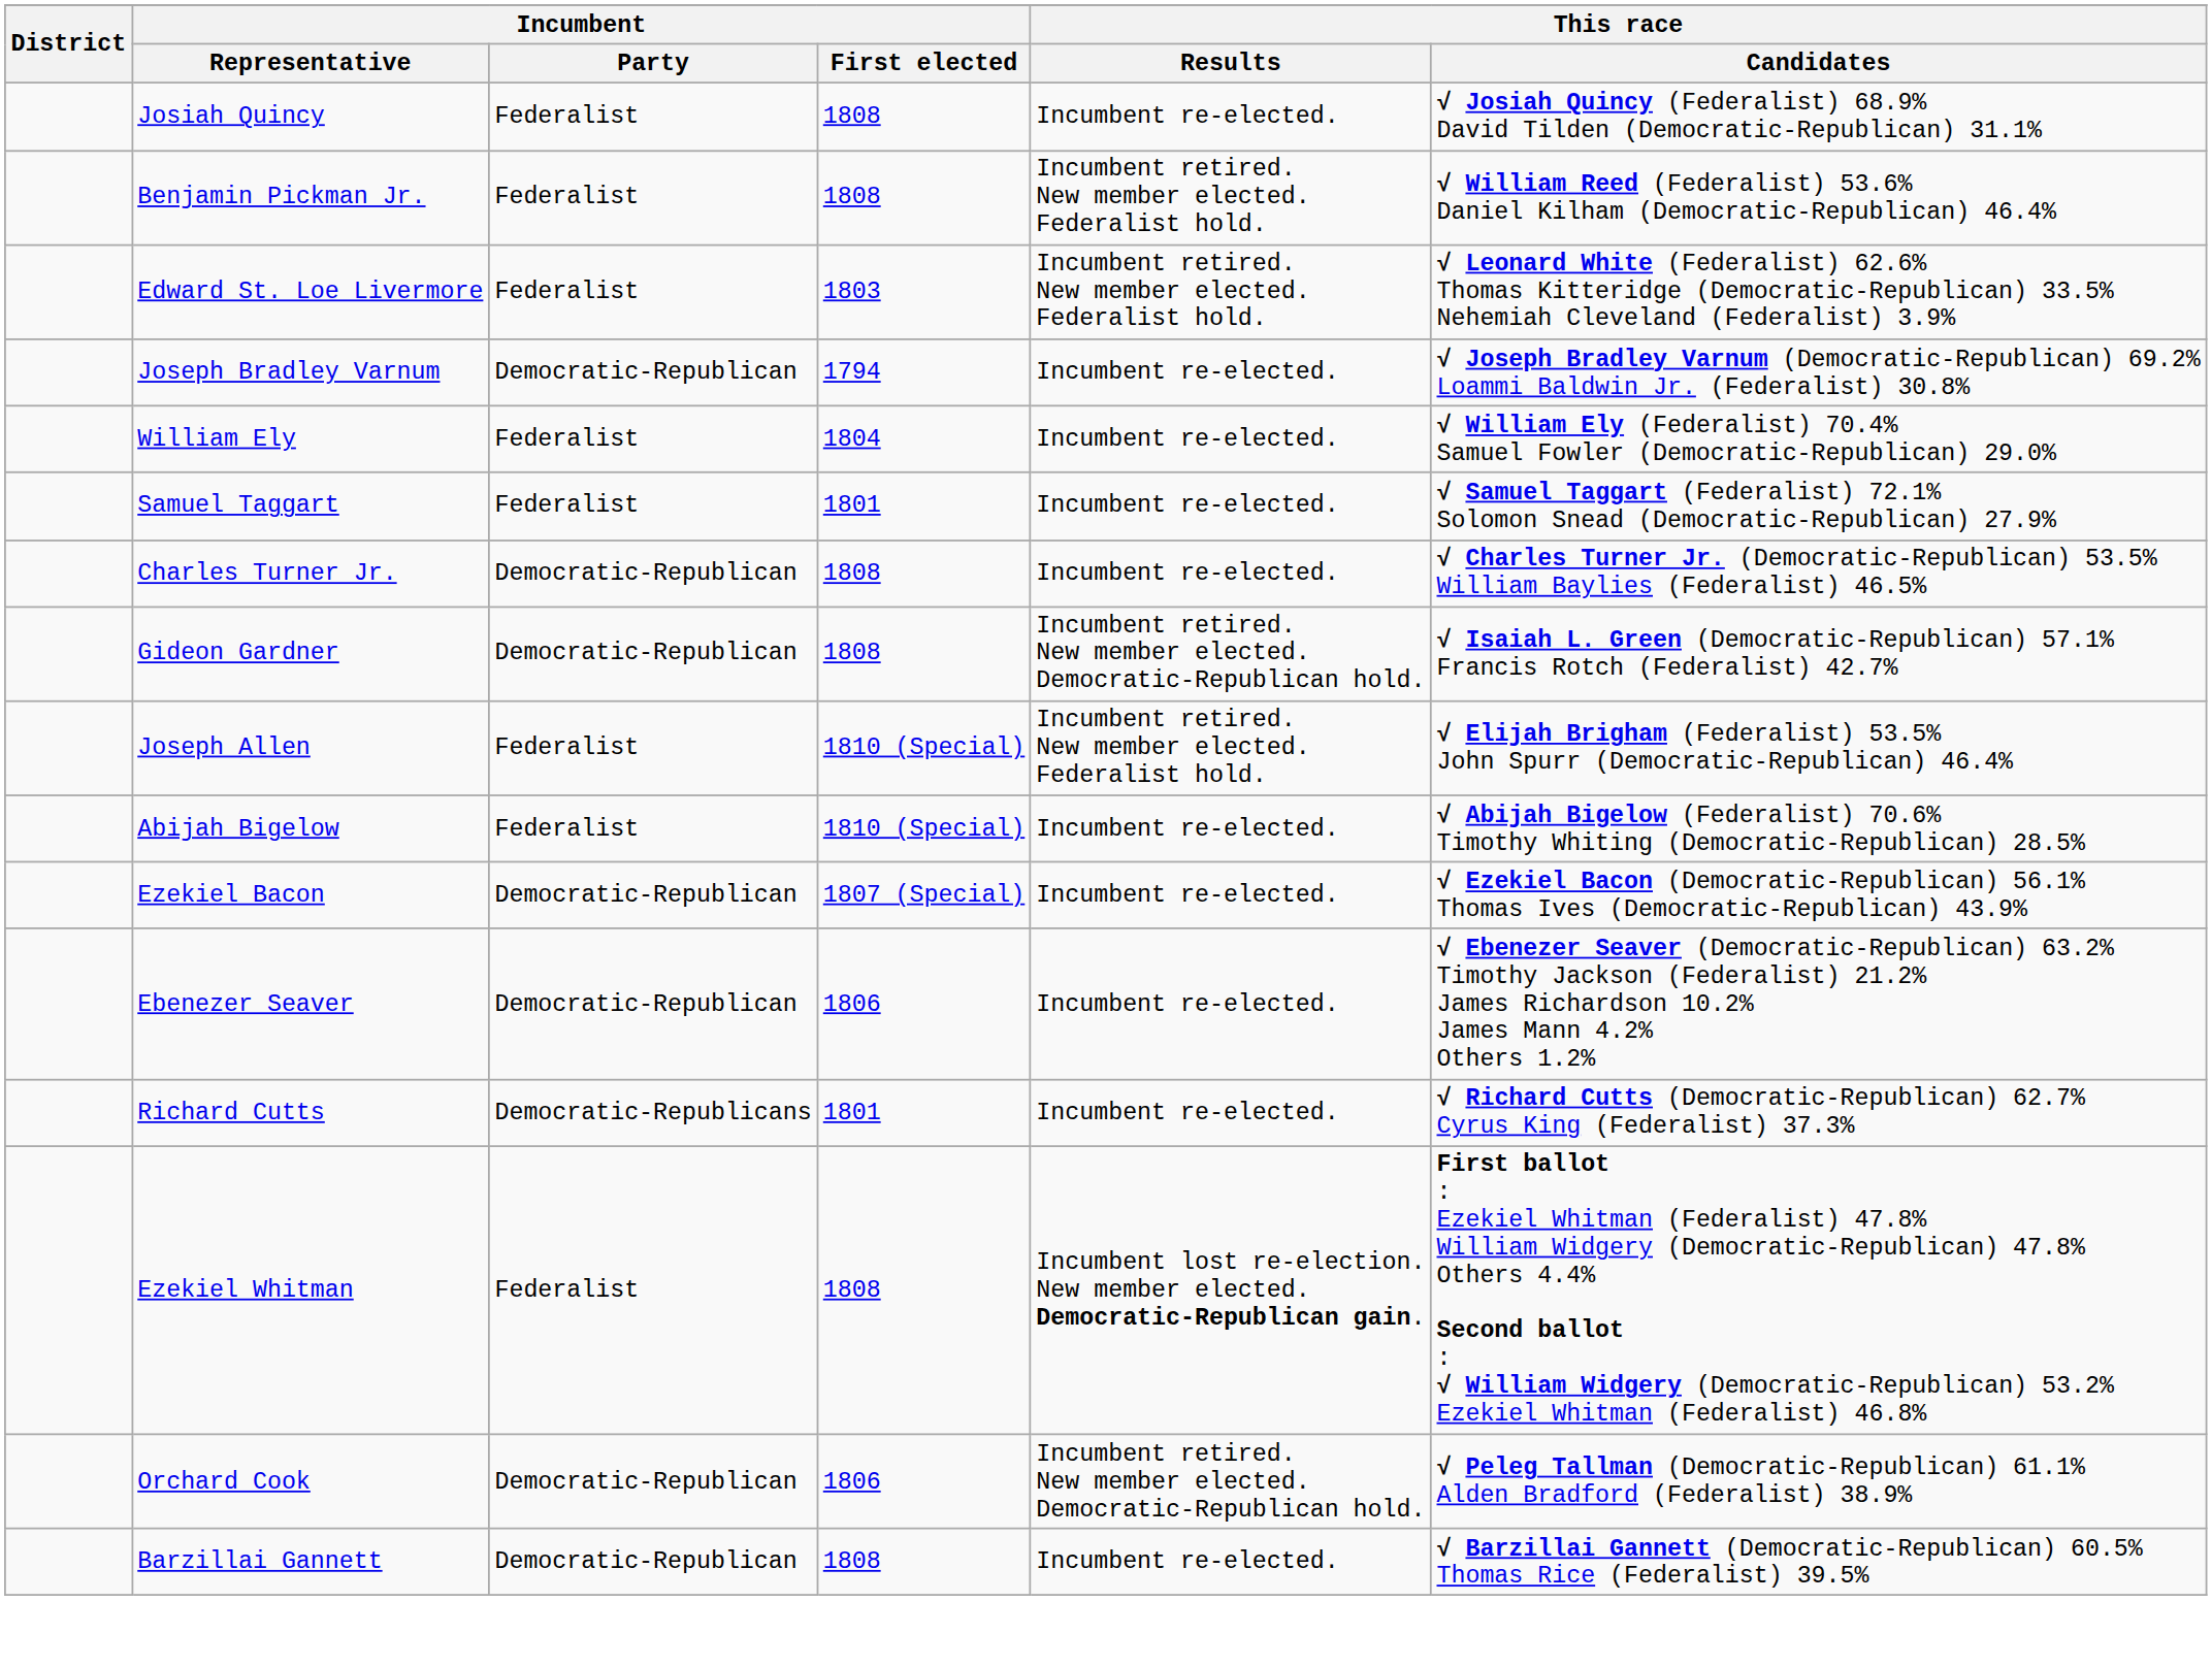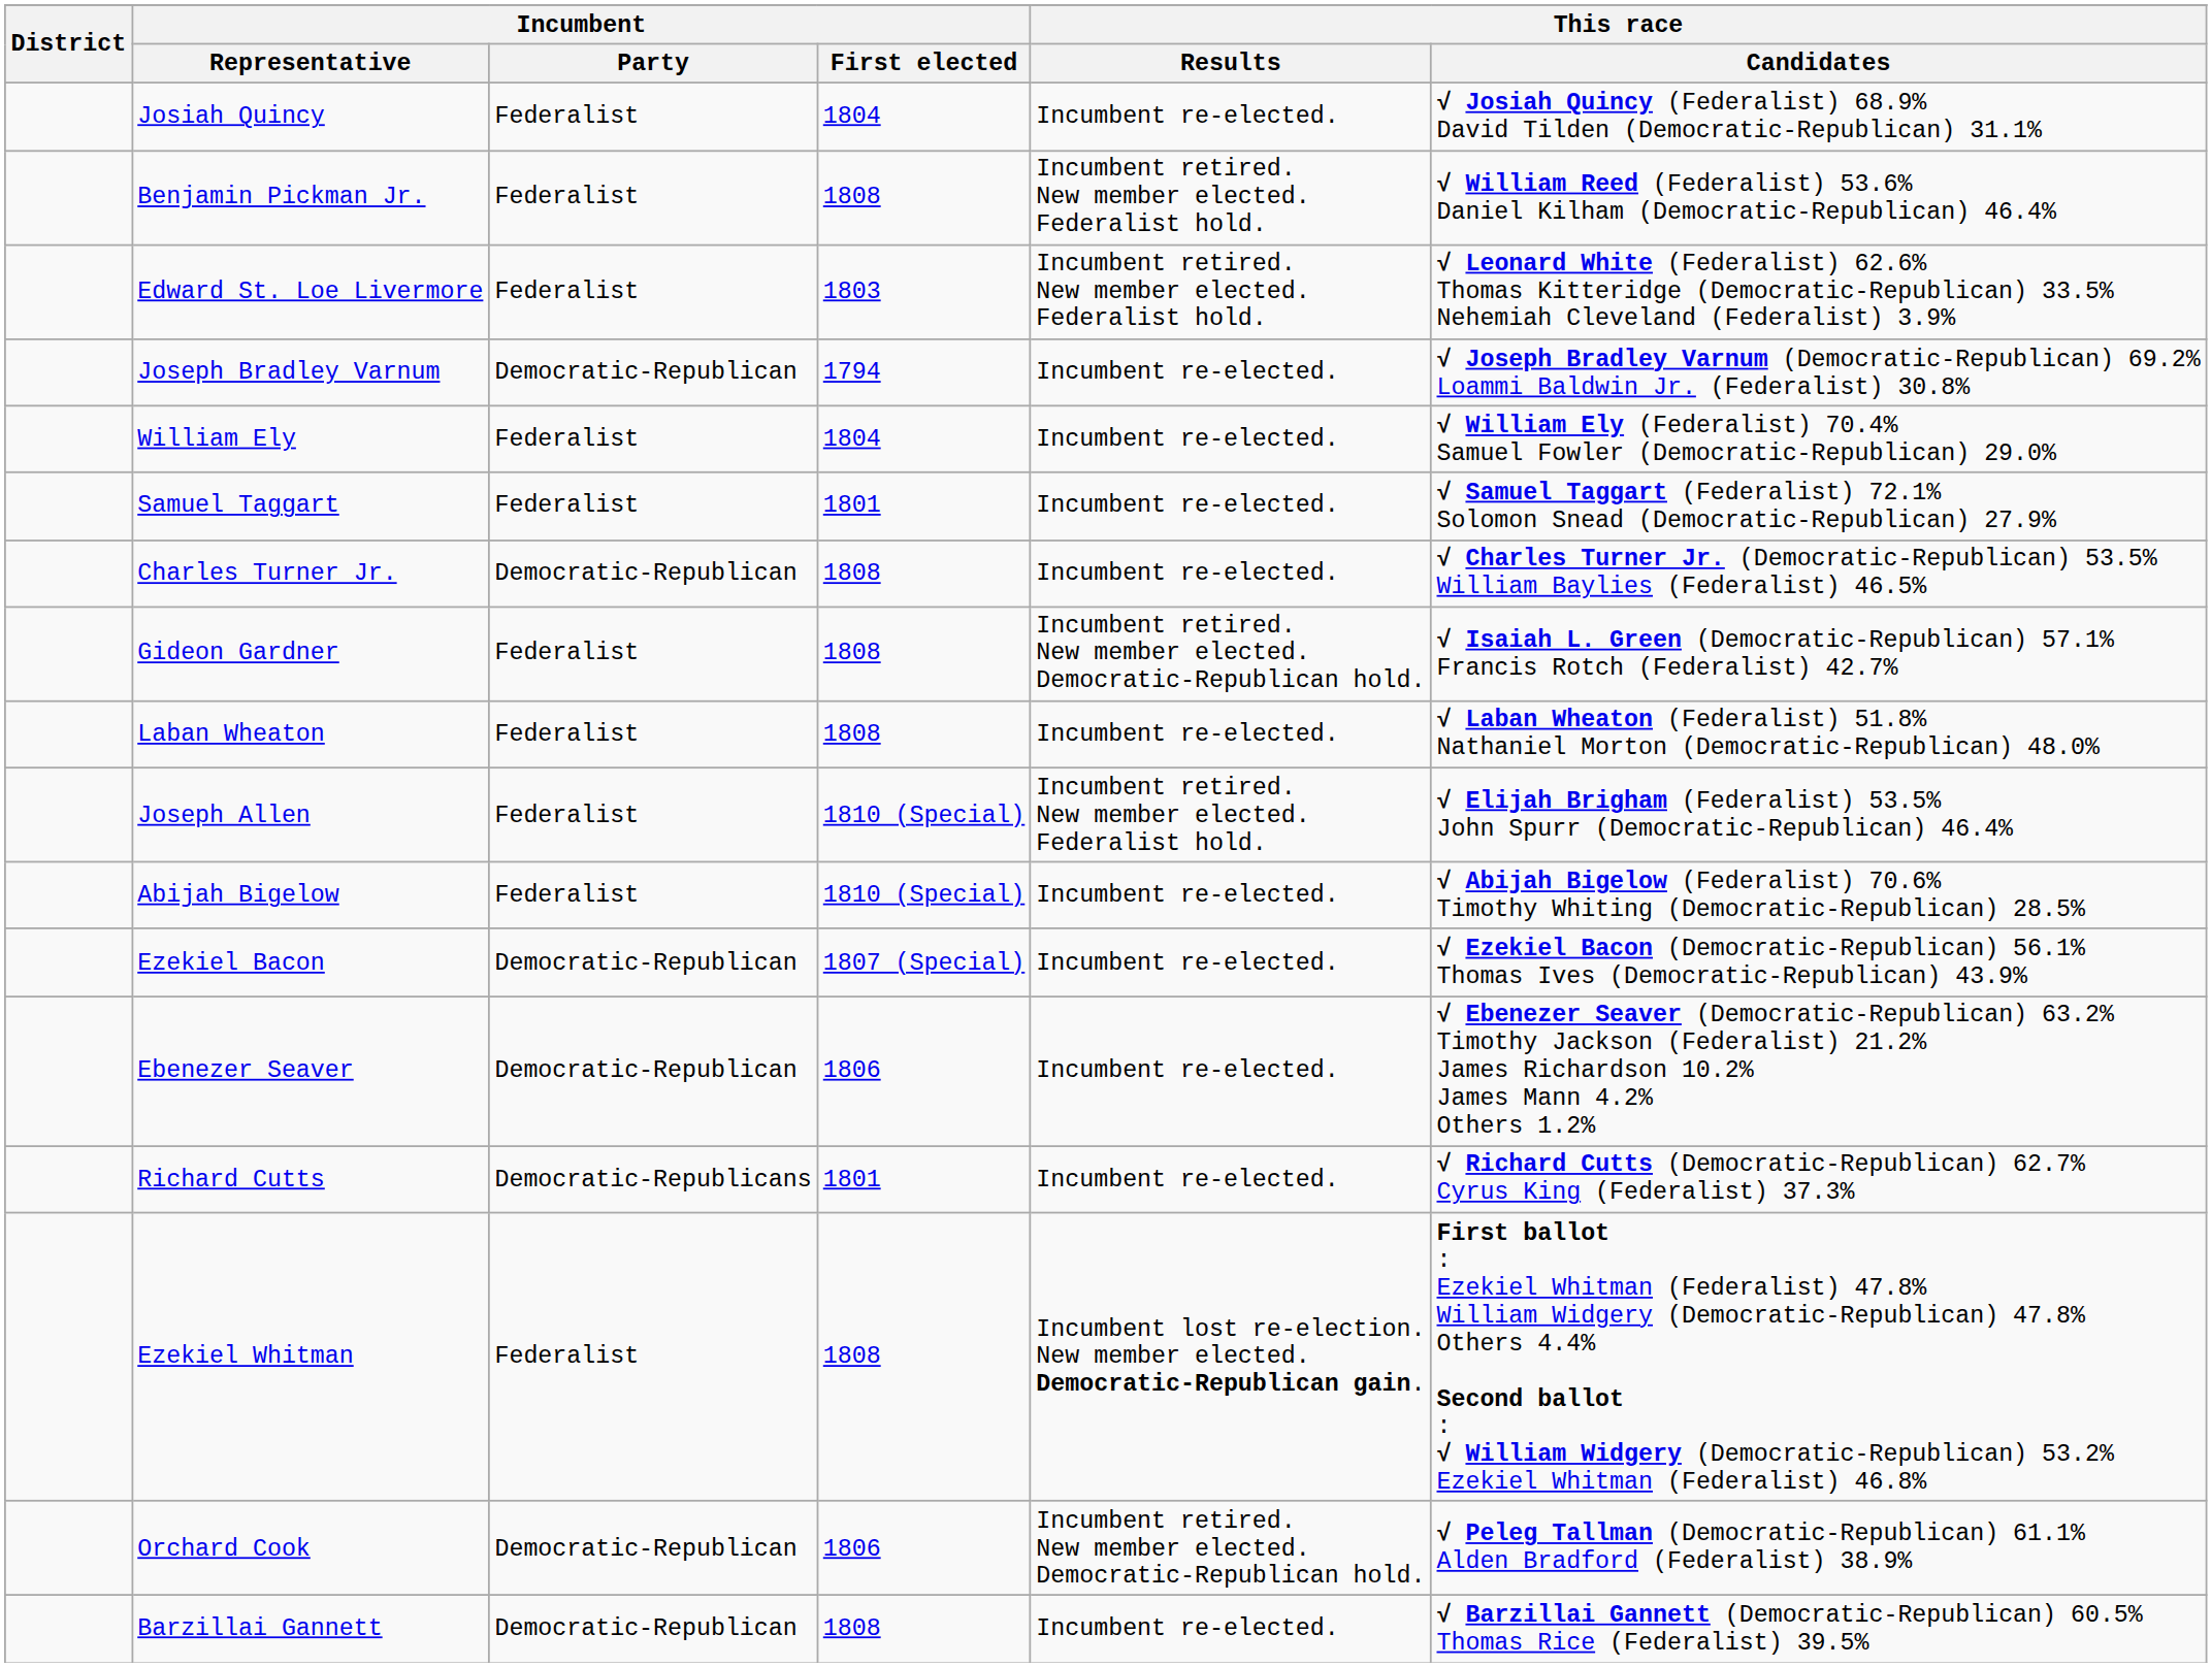 <table class=wikitable>
 <tr valign=bottom>
 </tr>
 <tr>
 <th rowspan=2>District</th>
 <th colspan=3>Incumbent</th>
 <th colspan=2>This race</th>
 </tr>
 <tr>
 <th>Representative</th>
 <th>Party</th>
 <th>First elected</th>
 <th>Results</th>
 <th>Candidates</th>
 </tr>
 <tr>
 <td><br></td>
 <td><a href='#'>Josiah Quincy</a></td>
 <td>Federalist</td>
-<td><a href='#'>1808</a></td>
+<td><a href='#'>1804</a></td>
 <td>Incumbent re-elected.</td>
 <td nowrap><strong>√ <a href='#'>Josiah Quincy</a></strong> (Federalist) 68.9%<br>David Tilden (Democratic-Republican) 31.1%</td>
 </tr>
 <tr>
 <td><br></td>
 <td><a href='#'>Benjamin Pickman Jr.</a></td>
 <td>Federalist</td>
 <td><a href='#'>1808</a></td>
 <td>Incumbent retired.<br>New member elected.<br>Federalist hold.</td>
 <td nowrap><strong>√ <a href='#'>William Reed</a></strong> (Federalist) 53.6%<br>Daniel Kilham (Democratic-Republican) 46.4%</td>
 </tr>
 <tr>
 <td><br></td>
 <td><a href='#'>Edward St. Loe Livermore</a></td>
 <td>Federalist</td>
 <td><a href='#'>1803</a></td>
 <td>Incumbent retired.<br>New member elected.<br>Federalist hold.</td>
 <td nowrap><strong>√ <a href='#'>Leonard White</a></strong> (Federalist) 62.6%<br>Thomas Kitteridge (Democratic-Republican) 33.5%<br>Nehemiah Cleveland (Federalist) 3.9%</td>
 </tr>
 <tr>
 <td><br></td>
 <td><a href='#'>Joseph Bradley Varnum</a></td>
 <td>Democratic-Republican</td>
 <td><a href='#'>1794</a></td>
 <td>Incumbent re-elected.</td>
 <td nowrap><strong>√ <a href='#'>Joseph Bradley Varnum</a></strong> (Democratic-Republican) 69.2%<br><a href='#'>Loammi Baldwin Jr.</a> (Federalist) 30.8%</td>
 </tr>
 <tr>
 <td><br></td>
 <td><a href='#'>William Ely</a></td>
 <td>Federalist</td>
 <td><a href='#'>1804</a></td>
 <td>Incumbent re-elected.</td>
 <td nowrap><strong>√ <a href='#'>William Ely</a></strong> (Federalist) 70.4%<br>Samuel Fowler (Democratic-Republican) 29.0%</td>
 </tr>
 <tr>
 <td><br></td>
 <td><a href='#'>Samuel Taggart</a></td>
 <td>Federalist</td>
 <td><a href='#'>1801</a></td>
 <td>Incumbent re-elected.</td>
 <td nowrap><strong>√ <a href='#'>Samuel Taggart</a></strong> (Federalist) 72.1%<br>Solomon Snead (Democratic-Republican) 27.9%</td>
 </tr>
 <tr>
 <td><br></td>
 <td><a href='#'>Charles Turner Jr.</a></td>
 <td>Democratic-Republican</td>
 <td><a href='#'>1808</a></td>
 <td>Incumbent re-elected.</td>
 <td nowrap><strong>√ <a href='#'>Charles Turner Jr.</a></strong> (Democratic-Republican) 53.5%<br><a href='#'>William Baylies</a> (Federalist) 46.5%</td>
 </tr>
 <tr>
 <td><br></td>
 <td><a href='#'>Gideon Gardner</a></td>
-<td>Democratic-Republican</td>
+<td>Federalist</td>
 <td><a href='#'>1808</a></td>
 <td>Incumbent retired.<br>New member elected.<br>Democratic-Republican hold.</td>
 <td nowrap><strong>√ <a href='#'>Isaiah L. Green</a></strong> (Democratic-Republican) 57.1%<br>Francis Rotch (Federalist) 42.7%</td>
+</tr>
+<tr>
+<td><br></td>
+<td><a href='#'>Laban Wheaton</a></td>
+<td>Federalist</td>
+<td><a href='#'>1808</a></td>
+<td>Incumbent re-elected.</td>
+<td nowrap><strong>√ <a href='#'>Laban Wheaton</a></strong> (Federalist) 51.8%<br>Nathaniel Morton (Democratic-Republican) 48.0%</td>
 </tr>
 <tr>
 <td><br></td>
 <td><a href='#'>Joseph Allen</a></td>
 <td>Federalist</td>
 <td><a href='#'>1810 (Special)</a></td>
 <td>Incumbent retired.<br>New member elected.<br>Federalist hold.</td>
 <td nowrap><strong>√ <a href='#'>Elijah Brigham</a></strong> (Federalist) 53.5%<br>John Spurr (Democratic-Republican) 46.4%</td>
 </tr>
 <tr>
 <td><br></td>
 <td><a href='#'>Abijah Bigelow</a></td>
 <td>Federalist</td>
 <td><a href='#'>1810 (Special)</a></td>
 <td>Incumbent re-elected.</td>
 <td nowrap><strong>√ <a href='#'>Abijah Bigelow</a></strong> (Federalist) 70.6%<br>Timothy Whiting (Democratic-Republican) 28.5%</td>
 </tr>
 <tr>
 <td><br></td>
 <td><a href='#'>Ezekiel Bacon</a></td>
 <td>Democratic-Republican</td>
 <td><a href='#'>1807 (Special)</a></td>
 <td>Incumbent re-elected.</td>
 <td nowrap><strong>√ <a href='#'>Ezekiel Bacon</a></strong> (Democratic-Republican) 56.1%<br>Thomas Ives (Democratic-Republican) 43.9%</td>
 </tr>
 <tr>
 <td><br></td>
 <td><a href='#'>Ebenezer Seaver</a></td>
 <td>Democratic-Republican</td>
 <td><a href='#'>1806</a></td>
 <td>Incumbent re-elected.</td>
 <td nowrap><strong>√ <a href='#'>Ebenezer Seaver</a></strong> (Democratic-Republican) 63.2%<br>Timothy Jackson (Federalist) 21.2%<br>James Richardson 10.2%<br>James Mann 4.2%<br>Others 1.2%</td>
 </tr>
 <tr>
 <td><br></td>
 <td><a href='#'>Richard Cutts</a></td>
 <td>Democratic-Republicans</td>
 <td><a href='#'>1801</a></td>
 <td>Incumbent re-elected.</td>
 <td nowrap><strong>√ <a href='#'>Richard Cutts</a></strong> (Democratic-Republican) 62.7%<br><a href='#'>Cyrus King</a> (Federalist) 37.3%</td>
 </tr>
 <tr>
 <td><br></td>
 <td><a href='#'>Ezekiel Whitman</a></td>
 <td>Federalist</td>
 <td><a href='#'>1808</a></td>
 <td>Incumbent lost re-election.<br>New member elected.<br><strong>Democratic-Republican gain</strong>.</td>
 <td nowrap><strong>First ballot<br></strong>:<br><a href='#'>Ezekiel Whitman</a> (Federalist) 47.8%<br><a href='#'>William Widgery</a> (Democratic-Republican) 47.8%<br>Others 4.4%<br><br><strong>Second ballot<br></strong>:<br><strong>√ <a href='#'>William Widgery</a></strong> (Democratic-Republican) 53.2%<br><a href='#'>Ezekiel Whitman</a> (Federalist) 46.8%</td>
 </tr>
 <tr>
 <td><br></td>
 <td><a href='#'>Orchard Cook</a></td>
 <td>Democratic-Republican</td>
 <td><a href='#'>1806</a></td>
 <td>Incumbent retired.<br>New member elected.<br>Democratic-Republican hold.</td>
 <td nowrap><strong>√ <a href='#'>Peleg Tallman</a></strong> (Democratic-Republican) 61.1%<br><a href='#'>Alden Bradford</a> (Federalist) 38.9%</td>
 </tr>
 <tr>
 <td><br></td>
 <td><a href='#'>Barzillai Gannett</a></td>
 <td>Democratic-Republican</td>
 <td><a href='#'>1808</a></td>
 <td>Incumbent re-elected.</td>
 <td nowrap><strong>√ <a href='#'>Barzillai Gannett</a></strong> (Democratic-Republican) 60.5%<br><a href='#'>Thomas Rice</a> (Federalist) 39.5%</td>
 </tr>
 </table>
